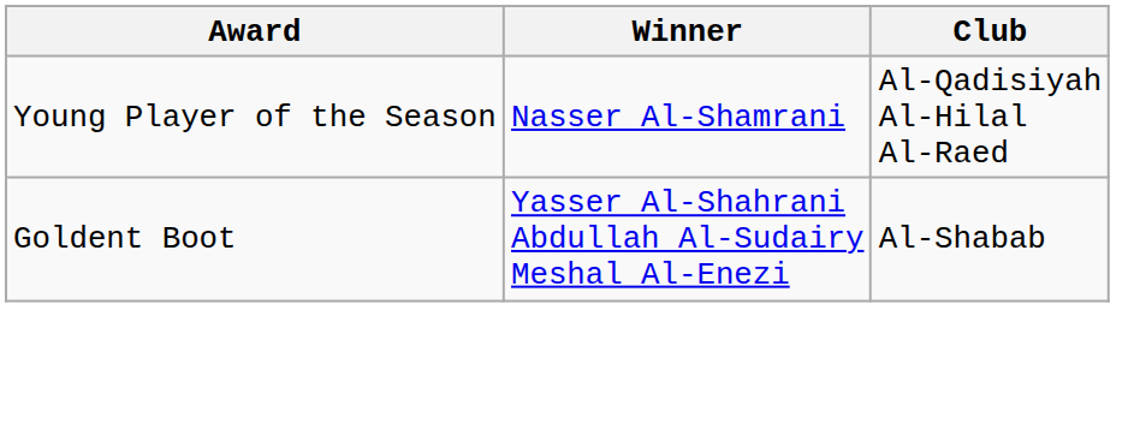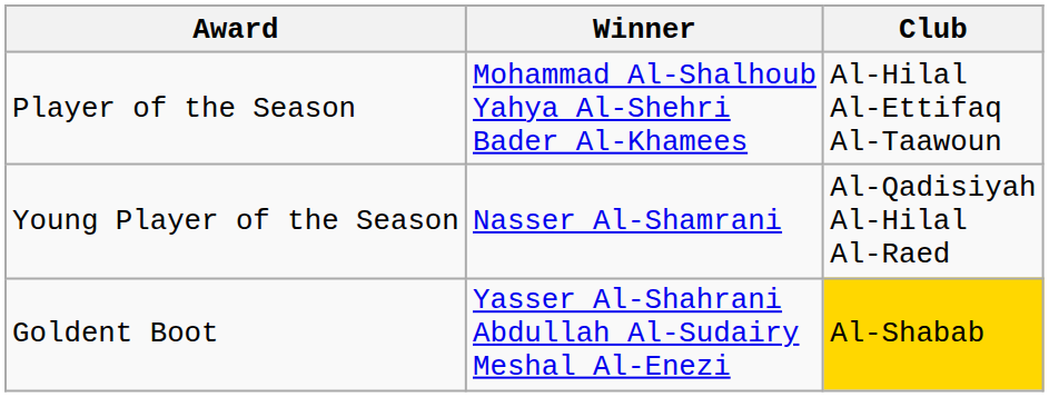 <table class="wikitable">
 <tr>
 <th>Award</th>
 <th>Winner</th>
 <th>Club</th>
+</tr>
+<tr>
+<td>Player of the Season</td>
+<td>  <a href='#'>Mohammad Al-Shalhoub</a><br>  <a href='#'>Yahya Al-Shehri</a><br>  <a href='#'>Bader Al-Khamees</a></td>
+<td>Al-Hilal<br>Al-Ettifaq<br>Al-Taawoun</td>
 </tr>
 <tr>
 <td>Young Player of the Season</td>
 <td> <a href='#'>Nasser Al-Shamrani</a></td>
 <td>Al-Qadisiyah<br>Al-Hilal<br>Al-Raed</td>
 </tr>
 <tr>
 <td>Goldent Boot</td>
 <td>  <a href='#'>Yasser Al-Shahrani</a><br>  <a href='#'>Abdullah Al-Sudairy</a><br>  <a href='#'>Meshal Al-Enezi</a></td>
-<td>Al-Shabab</td>
+<td style="background: gold;">Al-Shabab</td>
 </tr>
 </table>
